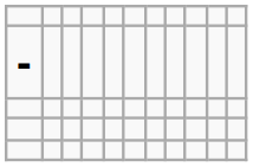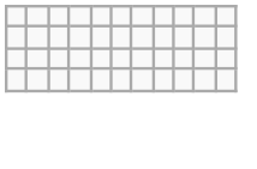 <table class="wikitable">
 <tr>
 <td></td>
 <td><strong></strong></td>
 <td><strong></strong></td>
 <td><strong></strong></td>
 <td><strong></strong></td>
 <td><strong></strong></td>
 <td><strong></strong></td>
 <td><strong></strong></td>
 <td><strong></strong></td>
 <td><strong></strong></td>
 <td><strong></strong></td>
-</tr>
-<tr>
-<td><strong>-</strong></td>
-<td></td>
-<td></td>
-<td></td>
-<td></td>
-<td></td>
-<td></td>
-<td></td>
-<td></td>
-<td></td>
-<td></td>
 </tr>
 <tr>
 <td><strong></strong></td>
 <td></td>
 <td></td>
 <td></td>
 <td></td>
 <td></td>
 <td></td>
 <td></td>
 <td></td>
 <td></td>
 <td></td>
 </tr>
 <tr>
 <td><strong></strong></td>
 <td></td>
 <td></td>
 <td></td>
 <td></td>
 <td></td>
 <td></td>
 <td></td>
 <td></td>
 <td></td>
 <td></td>
 </tr>
 <tr>
 <td><strong></strong></td>
 <td></td>
 <td></td>
 <td></td>
 <td></td>
 <td></td>
 <td></td>
 <td></td>
 <td></td>
 <td></td>
 <td></td>
 </tr>
 </table>
